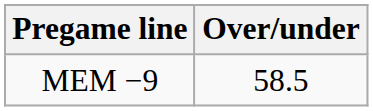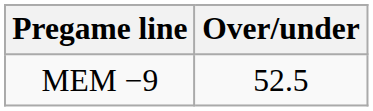 <table class="wikitable">
 <tr align="center">
 <th style=>Pregame line</th>
 <th style=>Over/under</th>
 </tr>
 <tr align="center">
 <td>MEM −9</td>
-<td>58.5</td>
+<td>52.5</td>
 </tr>
 </table>
